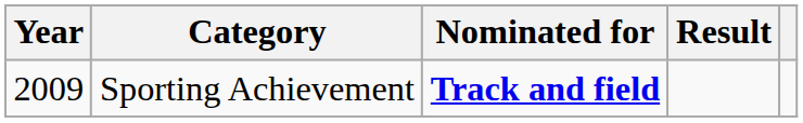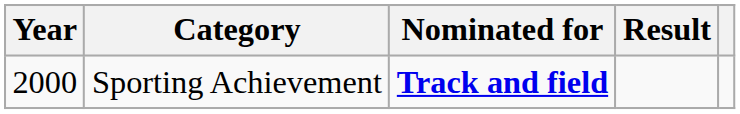 <table class="wikitable plainrowheaders">
 <tr>
 <th scope="col">Year</th>
 <th scope="col">Category</th>
 <th scope="col">Nominated for</th>
 <th scope="col">Result</th>
 <th scope="col"></th>
 </tr>
 <tr>
-<td align = "center">2009</td>
+<td align = "center">2000</td>
 <td>Sporting Achievement</td>
 <td><strong><a href='#'>Track and field</a></strong></td>
 <td></td>
 <td></td>
 </tr>
 </table>
